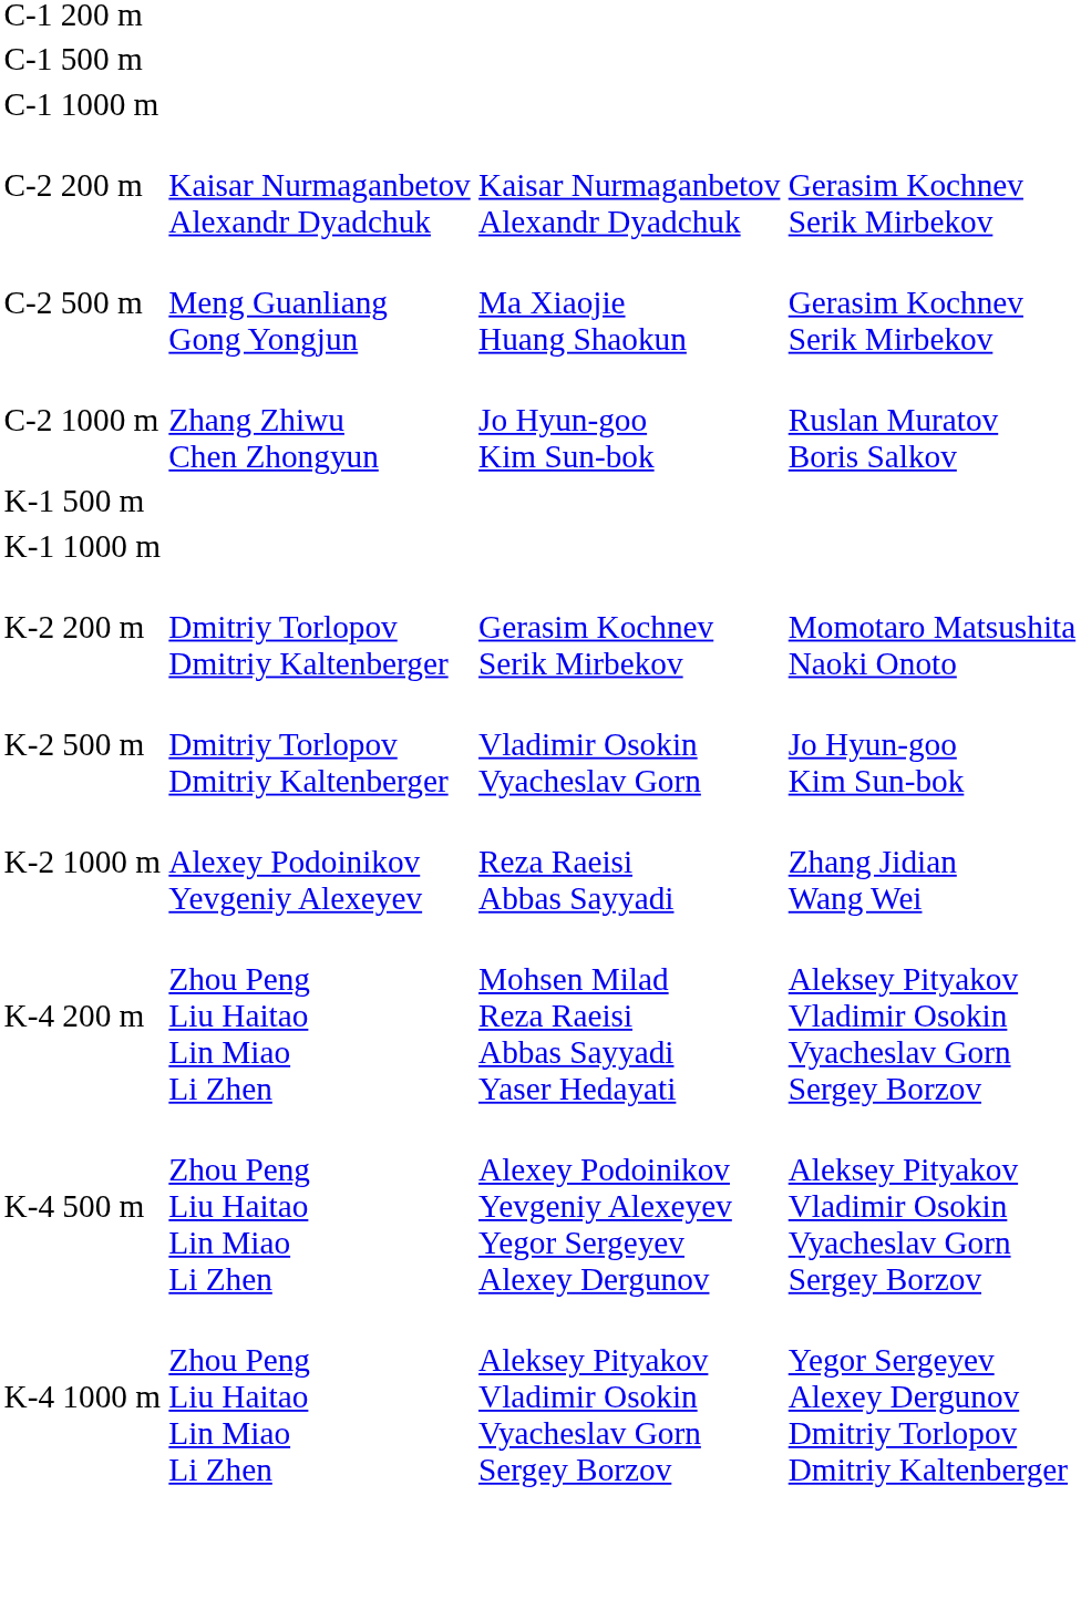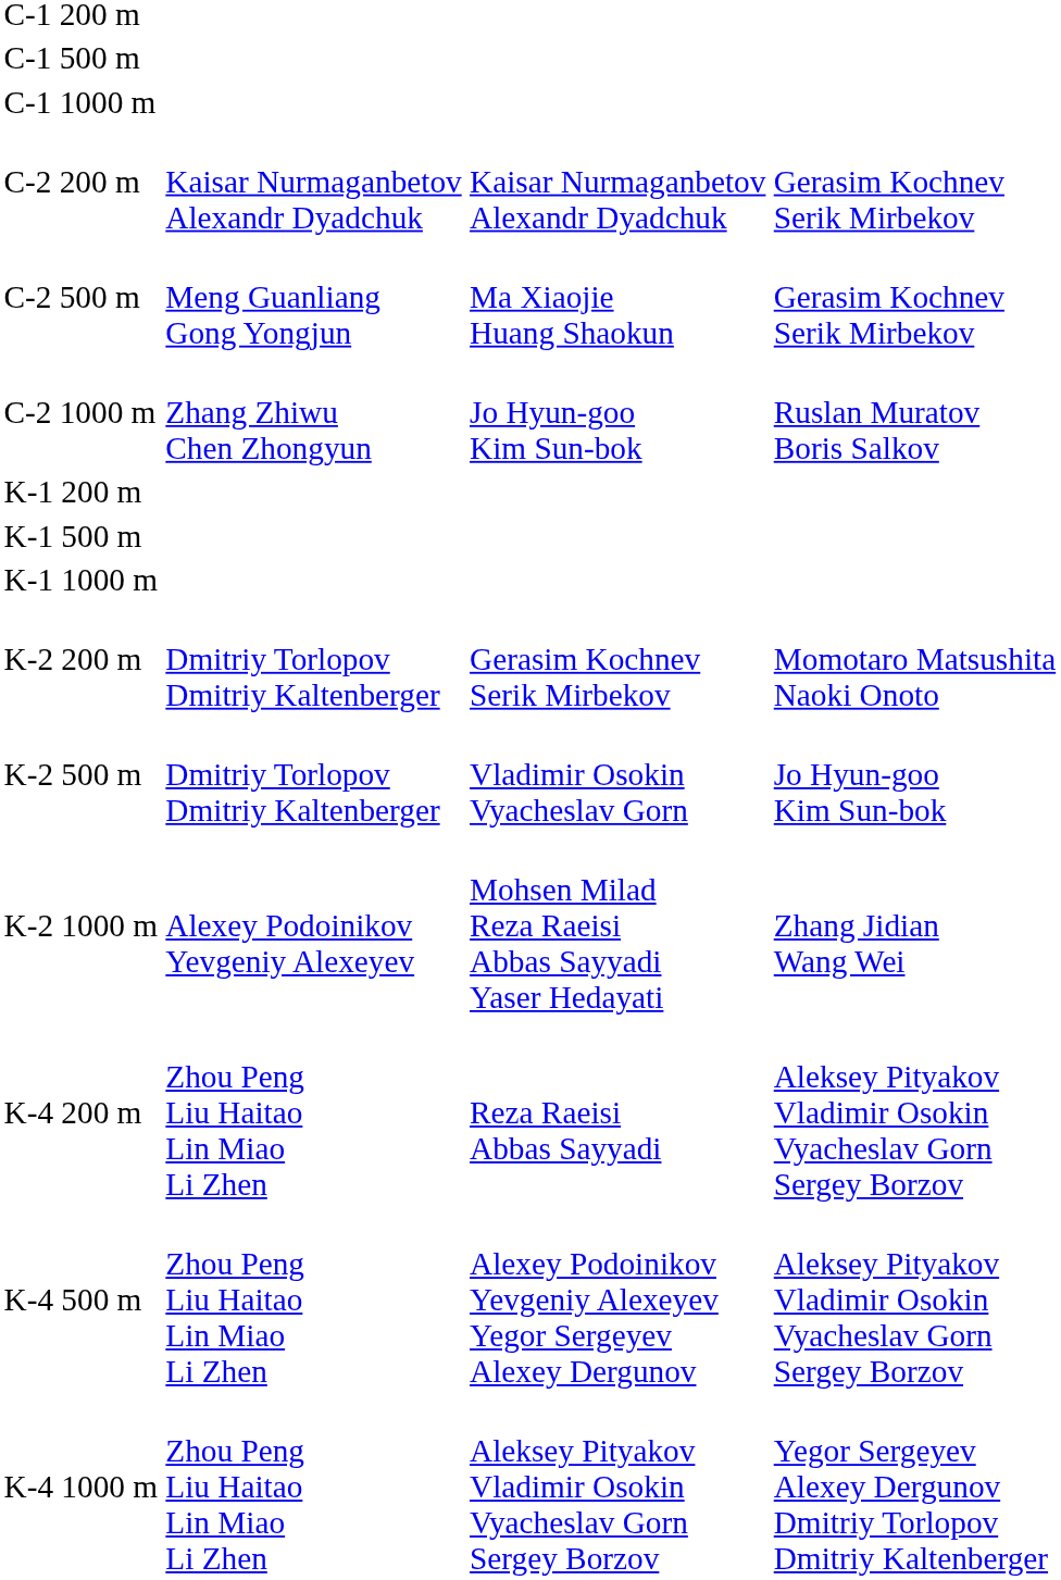 <table>
 <tr>
 <td>C-1 200 m</td>
 <td></td>
 <td></td>
 <td></td>
 </tr>
 <tr>
 <td>C-1 500 m</td>
 <td></td>
 <td></td>
 <td></td>
 </tr>
 <tr>
 <td>C-1 1000 m</td>
 <td></td>
 <td></td>
 <td></td>
 </tr>
 <tr>
 <td>C-2 200 m</td>
 <td><br><a href='#'>Kaisar Nurmaganbetov</a><br><a href='#'>Alexandr Dyadchuk</a></td>
 <td><br><a href='#'>Kaisar Nurmaganbetov</a><br><a href='#'>Alexandr Dyadchuk</a></td>
 <td><br><a href='#'>Gerasim Kochnev</a><br><a href='#'>Serik Mirbekov</a></td>
 </tr>
 <tr>
 <td>C-2 500 m</td>
 <td><br><a href='#'>Meng Guanliang</a><br><a href='#'>Gong Yongjun</a></td>
 <td><br><a href='#'>Ma Xiaojie</a><br><a href='#'>Huang Shaokun</a></td>
 <td><br><a href='#'>Gerasim Kochnev</a><br><a href='#'>Serik Mirbekov</a></td>
 </tr>
 <tr>
 <td>C-2 1000 m</td>
 <td><br><a href='#'>Zhang Zhiwu</a><br><a href='#'>Chen Zhongyun</a></td>
 <td><br><a href='#'>Jo Hyun-goo</a><br><a href='#'>Kim Sun-bok</a></td>
 <td><br><a href='#'>Ruslan Muratov</a><br><a href='#'>Boris Salkov</a></td>
 </tr>
 <tr>
+<td>K-1 200 m</td>
+<td></td>
+<td></td>
+<td></td>
+</tr>
+<tr>
 <td>K-1 500 m</td>
 <td></td>
 <td></td>
 <td></td>
 </tr>
 <tr>
 <td>K-1 1000 m</td>
 <td></td>
 <td></td>
 <td></td>
 </tr>
 <tr>
 <td>K-2 200 m</td>
 <td><br><a href='#'>Dmitriy Torlopov</a><br><a href='#'>Dmitriy Kaltenberger</a></td>
 <td><br><a href='#'>Gerasim Kochnev</a><br><a href='#'>Serik Mirbekov</a></td>
 <td><br><a href='#'>Momotaro Matsushita</a><br><a href='#'>Naoki Onoto</a></td>
 </tr>
 <tr>
 <td>K-2 500 m</td>
 <td><br><a href='#'>Dmitriy Torlopov</a><br><a href='#'>Dmitriy Kaltenberger</a></td>
 <td><br><a href='#'>Vladimir Osokin</a><br><a href='#'>Vyacheslav Gorn</a></td>
 <td><br><a href='#'>Jo Hyun-goo</a><br><a href='#'>Kim Sun-bok</a></td>
 </tr>
 <tr>
 <td>K-2 1000 m</td>
 <td><br><a href='#'>Alexey Podoinikov</a><br><a href='#'>Yevgeniy Alexeyev</a></td>
-<td><br><a href='#'>Reza Raeisi</a><br><a href='#'>Abbas Sayyadi</a></td>
+<td><br><a href='#'>Mohsen Milad</a><br><a href='#'>Reza Raeisi</a><br><a href='#'>Abbas Sayyadi</a><br><a href='#'>Yaser Hedayati</a></td>
 <td><br><a href='#'>Zhang Jidian</a><br><a href='#'>Wang Wei</a></td>
 </tr>
 <tr>
 <td>K-4 200 m</td>
 <td><br><a href='#'>Zhou Peng</a><br><a href='#'>Liu Haitao</a><br><a href='#'>Lin Miao</a><br><a href='#'>Li Zhen</a></td>
-<td><br><a href='#'>Mohsen Milad</a><br><a href='#'>Reza Raeisi</a><br><a href='#'>Abbas Sayyadi</a><br><a href='#'>Yaser Hedayati</a></td>
+<td><br><a href='#'>Reza Raeisi</a><br><a href='#'>Abbas Sayyadi</a></td>
 <td><br><a href='#'>Aleksey Pityakov</a><br><a href='#'>Vladimir Osokin</a><br><a href='#'>Vyacheslav Gorn</a><br><a href='#'>Sergey Borzov</a></td>
 </tr>
 <tr>
 <td>K-4 500 m</td>
 <td><br><a href='#'>Zhou Peng</a><br><a href='#'>Liu Haitao</a><br><a href='#'>Lin Miao</a><br><a href='#'>Li Zhen</a></td>
 <td><br><a href='#'>Alexey Podoinikov</a><br><a href='#'>Yevgeniy Alexeyev</a><br><a href='#'>Yegor Sergeyev</a><br><a href='#'>Alexey Dergunov</a></td>
 <td><br><a href='#'>Aleksey Pityakov</a><br><a href='#'>Vladimir Osokin</a><br><a href='#'>Vyacheslav Gorn</a><br><a href='#'>Sergey Borzov</a></td>
 </tr>
 <tr>
 <td>K-4 1000 m</td>
 <td><br><a href='#'>Zhou Peng</a><br><a href='#'>Liu Haitao</a><br><a href='#'>Lin Miao</a><br><a href='#'>Li Zhen</a></td>
 <td><br><a href='#'>Aleksey Pityakov</a><br><a href='#'>Vladimir Osokin</a><br><a href='#'>Vyacheslav Gorn</a><br><a href='#'>Sergey Borzov</a></td>
 <td><br><a href='#'>Yegor Sergeyev</a><br><a href='#'>Alexey Dergunov</a><br><a href='#'>Dmitriy Torlopov</a><br><a href='#'>Dmitriy Kaltenberger</a></td>
 </tr>
 </table>
